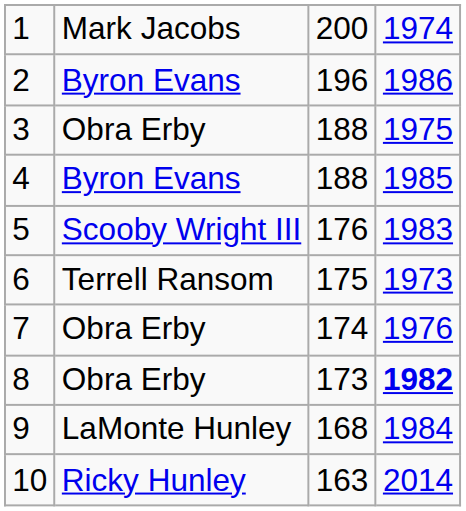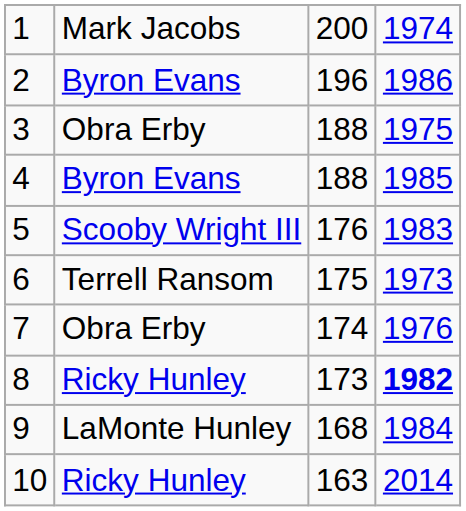 <table class="wikitable">
 <tr>
 </tr>
 <tr>
 <td>1</td>
 <td>Mark Jacobs</td>
 <td>200</td>
 <td><a href='#'>1974</a></td>
 </tr>
 <tr>
 <td>2</td>
 <td><a href='#'>Byron Evans</a></td>
 <td>196</td>
 <td><a href='#'>1986</a></td>
 </tr>
 <tr>
 <td>3</td>
 <td>Obra Erby</td>
 <td>188</td>
 <td><a href='#'>1975</a></td>
 </tr>
 <tr>
 <td>4</td>
 <td><a href='#'>Byron Evans</a></td>
 <td>188</td>
 <td><a href='#'>1985</a></td>
 </tr>
 <tr>
 <td>5</td>
 <td><a href='#'>Scooby Wright III</a></td>
 <td>176</td>
 <td><a href='#'>1983</a></td>
 </tr>
 <tr>
 <td>6</td>
 <td>Terrell Ransom</td>
 <td>175</td>
 <td><a href='#'>1973</a></td>
 </tr>
 <tr>
 <td>7</td>
 <td>Obra Erby</td>
 <td>174</td>
 <td><a href='#'>1976</a></td>
 </tr>
 <tr>
 <td>8</td>
-<td>Obra Erby</td>
+<td><a href='#'>Ricky Hunley</a></td>
 <td>173</td>
 <td><strong><a href='#'>1982</a></strong></td>
 </tr>
 <tr>
 <td>9</td>
 <td>LaMonte Hunley</td>
 <td>168</td>
 <td><a href='#'>1984</a></td>
 </tr>
 <tr>
 <td>10</td>
 <td><a href='#'>Ricky Hunley</a></td>
 <td>163</td>
 <td><a href='#'>2014</a></td>
 </tr>
 </table>
